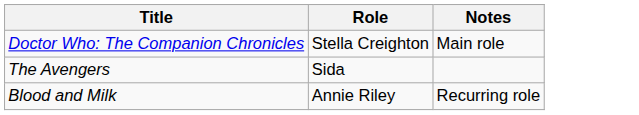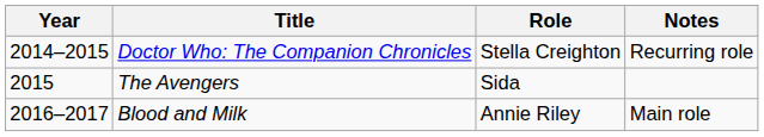 <table class="wikitable">
 <tr>
+<th>Year</th>
 <th>Title</th>
 <th>Role</th>
 <th>Notes</th>
 </tr>
 <tr>
+<td>2014–2015</td>
 <td><em><a href='#'>Doctor Who: The Companion Chronicles</a></em></td>
 <td>Stella Creighton</td>
-<td>Main role</td>
+<td>Recurring role</td>
 </tr>
 <tr>
+<td>2015</td>
 <td><em>The Avengers</em></td>
 <td>Sida</td>
 <td></td>
 </tr>
 <tr>
+<td>2016–2017</td>
 <td><em>Blood and Milk</em></td>
 <td>Annie Riley</td>
-<td>Recurring role</td>
+<td>Main role</td>
 </tr>
 </table>
